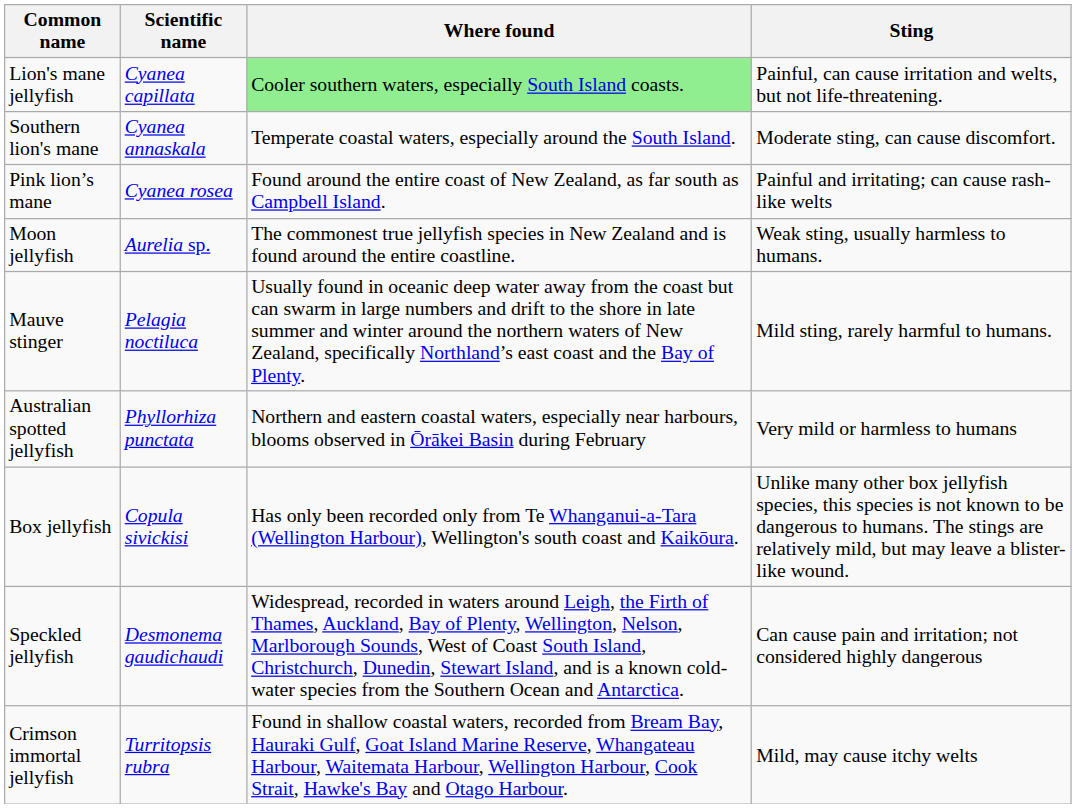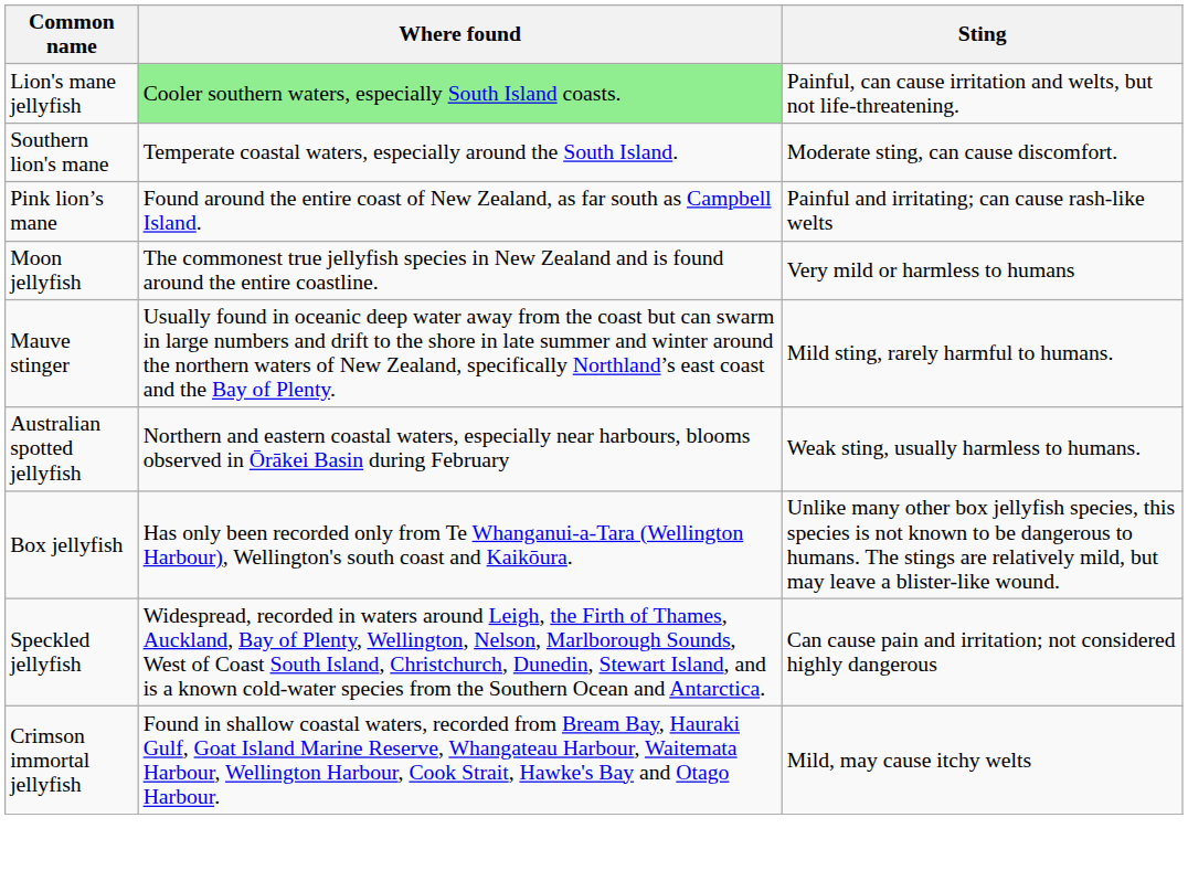 <table class="wikitable">
 <tr>
 <th>Common name</th>
-<th>Scientific name</th>
 <th>Where found</th>
 <th>Sting</th>
 </tr>
 <tr>
 <td>Lion's mane jellyfish</td>
-<td><em><a href='#'>Cyanea capillata</a></em></td>
 <td style="background: lightgreen;">Cooler southern waters, especially <a href='#'>South Island</a> coasts.</td>
 <td>Painful, can cause irritation and welts, but not life-threatening.</td>
 </tr>
 <tr>
 <td>Southern lion's mane</td>
-<td><em><a href='#'>Cyanea annaskala</a></em></td>
 <td>Temperate coastal waters, especially around the <a href='#'>South Island</a>.</td>
 <td>Moderate sting, can cause discomfort.</td>
 </tr>
 <tr>
 <td>Pink lion’s mane</td>
-<td><em><a href='#'>Cyanea rosea</a></em></td>
 <td>Found around the entire coast of New Zealand, as far south as <a href='#'>Campbell Island</a>.</td>
 <td>Painful and irritating; can cause rash-like welts</td>
 </tr>
 <tr>
 <td>Moon jellyfish</td>
-<td><a href='#'><em>Aurelia</em> sp.</a></td>
 <td>The commonest true jellyfish species in New Zealand and is found around the entire coastline.</td>
-<td>Weak sting, usually harmless to humans.</td>
+<td>Very mild or harmless to humans</td>
 </tr>
 <tr>
 <td>Mauve stinger</td>
-<td><em><a href='#'>Pelagia noctiluca</a></em></td>
 <td>Usually found in oceanic deep water away from the coast but can swarm in large numbers and drift to the shore in late summer and winter around the northern waters of New Zealand, specifically <a href='#'>Northland</a>’s east coast and the <a href='#'>Bay of Plenty</a>.</td>
 <td>Mild sting, rarely harmful to humans.</td>
 </tr>
 <tr>
 <td>Australian spotted jellyfish</td>
-<td><em><a href='#'>Phyllorhiza punctata</a></em></td>
 <td>Northern and eastern coastal waters, especially near harbours, blooms observed in <a href='#'>Ōrākei Basin</a> during February</td>
-<td>Very mild or harmless to humans</td>
+<td>Weak sting, usually harmless to humans.</td>
 </tr>
 <tr>
 <td>Box jellyfish</td>
-<td><em><a href='#'>Copula sivickisi</a></em></td>
 <td>Has only been recorded only from Te <a href='#'>Whanganui-a-Tara (Wellington Harbour)</a>, Wellington's south coast and <a href='#'>Kaikōura</a>.</td>
 <td>Unlike many other box jellyfish species, this species is not known to be dangerous to humans. The stings are relatively mild, but may leave a blister-like wound.</td>
 </tr>
 <tr>
 <td>Speckled jellyfish</td>
-<td><em><a href='#'>Desmonema gaudichaudi</a></em></td>
 <td>Widespread, recorded in waters around <a href='#'>Leigh</a>, <a href='#'>the Firth of Thames</a>, <a href='#'>Auckland</a>, <a href='#'>Bay of Plenty</a>, <a href='#'>Wellington</a>, <a href='#'>Nelson</a>, <a href='#'>Marlborough Sounds</a>, West of Coast <a href='#'>South Island</a>, <a href='#'>Christchurch</a>, <a href='#'>Dunedin</a>, <a href='#'>Stewart Island</a>, and is a known cold-water species from the Southern Ocean and <a href='#'>Antarctica</a>.</td>
 <td>Can cause pain and irritation; not considered highly dangerous</td>
 </tr>
 <tr>
 <td>Crimson immortal jellyfish</td>
-<td><em><a href='#'>Turritopsis rubra</a></em></td>
 <td>Found in shallow coastal waters, recorded from <a href='#'>Bream Bay</a>, <a href='#'>Hauraki Gulf</a>, <a href='#'>Goat Island Marine Reserve</a>, <a href='#'>Whangateau Harbour</a>, <a href='#'>Waitemata Harbour</a>, <a href='#'>Wellington Harbour</a>, <a href='#'>Cook Strait</a>, <a href='#'>Hawke's Bay</a> and <a href='#'>Otago Harbour</a>.</td>
 <td>Mild, may cause itchy welts</td>
 </tr>
 </table>
